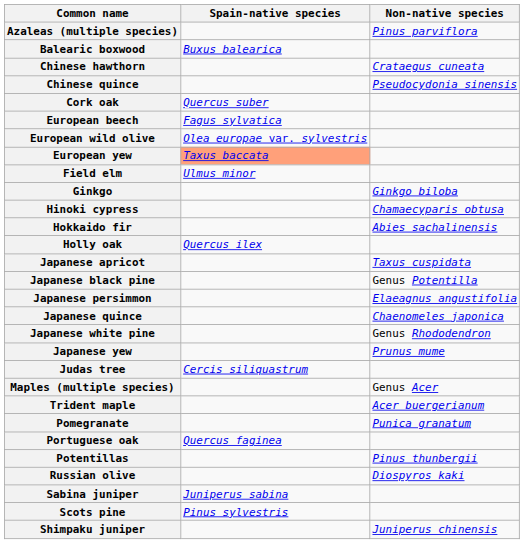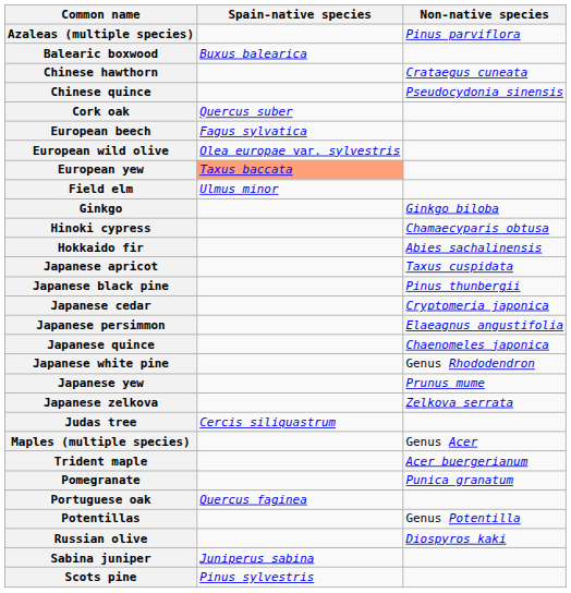 <table class="wikitable sortable plainrowheaders">
 <tr>
 <th scope=col>Common name</th>
 <th scope=col>Spain-native species</th>
 <th scope=col>Non-native species</th>
 </tr>
 <tr>
 <th>Azaleas (multiple species)</th>
 <td></td>
 <td><em><a href='#'>Pinus parviflora</a></em></td>
 </tr>
 <tr>
 <th>Balearic boxwood</th>
 <td><em><a href='#'>Buxus balearica</a></em></td>
 <td></td>
 </tr>
 <tr>
 <th>Chinese hawthorn</th>
 <td></td>
 <td><em><a href='#'>Crataegus cuneata</a></em></td>
 </tr>
 <tr>
 <th>Chinese quince</th>
 <td></td>
 <td><em><a href='#'>Pseudocydonia sinensis</a></em></td>
 </tr>
 <tr>
 <th>Cork oak</th>
 <td><em><a href='#'>Quercus suber</a></em></td>
 <td></td>
 </tr>
 <tr>
 <th>European beech</th>
 <td><em><a href='#'>Fagus sylvatica</a></em></td>
 <td></td>
 </tr>
 <tr>
 <th>European wild olive</th>
 <td><a href='#'><em>Olea europae</em> var. <em>sylvestris</em></a></td>
 <td></td>
 </tr>
 <tr>
 <th>European yew</th>
 <td style="background: lightsalmon;"><em><a href='#'>Taxus baccata</a></em></td>
 <td></td>
 </tr>
 <tr>
 <th>Field elm</th>
 <td><em><a href='#'>Ulmus minor</a></em></td>
 <td></td>
 </tr>
 <tr>
 <th>Ginkgo</th>
 <td></td>
 <td><em><a href='#'>Ginkgo biloba</a></em></td>
 </tr>
 <tr>
 <th>Hinoki cypress</th>
 <td></td>
 <td><em><a href='#'>Chamaecyparis obtusa</a></em></td>
 </tr>
 <tr>
 <th>Hokkaido fir</th>
 <td></td>
 <td><em><a href='#'>Abies sachalinensis</a></em></td>
 </tr>
 <tr>
-<th>Holly oak</th>
-<td><em><a href='#'>Quercus ilex</a></em></td>
-<td></td>
-</tr>
-<tr>
 <th>Japanese apricot</th>
 <td></td>
 <td><em><a href='#'>Taxus cuspidata</a></em></td>
 </tr>
 <tr>
 <th>Japanese black pine</th>
 <td></td>
-<td>Genus <em><a href='#'>Potentilla</a></em></td>
+<td><em><a href='#'>Pinus thunbergii</a></em></td>
+</tr>
+<tr>
+<th>Japanese cedar</th>
+<td></td>
+<td><em><a href='#'>Cryptomeria japonica</a></em></td>
 </tr>
 <tr>
 <th>Japanese persimmon</th>
 <td></td>
 <td><em><a href='#'>Elaeagnus angustifolia</a></em></td>
 </tr>
 <tr>
 <th>Japanese quince</th>
 <td></td>
 <td><em><a href='#'>Chaenomeles japonica</a></em></td>
 </tr>
 <tr>
 <th>Japanese white pine</th>
 <td></td>
 <td>Genus <em><a href='#'>Rhododendron</a></em></td>
 </tr>
 <tr>
 <th>Japanese yew</th>
 <td></td>
 <td><em><a href='#'>Prunus mume</a></em></td>
+</tr>
+<tr>
+<th>Japanese zelkova</th>
+<td></td>
+<td><em><a href='#'>Zelkova serrata</a></em></td>
 </tr>
 <tr>
 <th>Judas tree</th>
 <td><em><a href='#'>Cercis siliquastrum</a></em></td>
 <td></td>
 </tr>
 <tr>
 <th>Maples (multiple species)</th>
 <td></td>
 <td>Genus <em><a href='#'>Acer</a></em></td>
 </tr>
 <tr>
 <th>Trident maple</th>
 <td></td>
 <td><em><a href='#'>Acer buergerianum</a></em></td>
 </tr>
 <tr>
 <th>Pomegranate</th>
 <td></td>
 <td><em><a href='#'>Punica granatum</a></em></td>
 </tr>
 <tr>
 <th>Portuguese oak</th>
 <td><em><a href='#'>Quercus faginea</a></em></td>
 <td></td>
 </tr>
 <tr>
 <th>Potentillas</th>
 <td></td>
-<td><em><a href='#'>Pinus thunbergii</a></em></td>
+<td>Genus <em><a href='#'>Potentilla</a></em></td>
 </tr>
 <tr>
 <th>Russian olive</th>
 <td></td>
 <td><em><a href='#'>Diospyros kaki</a></em></td>
 </tr>
 <tr>
 <th>Sabina juniper</th>
 <td><em><a href='#'>Juniperus sabina</a></em></td>
 <td></td>
 </tr>
 <tr>
 <th>Scots pine</th>
 <td><em><a href='#'>Pinus sylvestris</a></em></td>
 <td></td>
 </tr>
-<tr>
-<th>Shimpaku juniper</th>
-<td></td>
-<td><em><a href='#'>Juniperus chinensis</a></em></td>
-</tr>
 </table>
